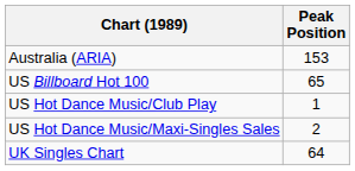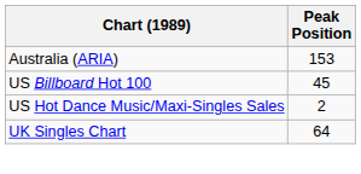 <table class="wikitable">
 <tr>
 <th>Chart (1989)</th>
 <th>Peak<br>Position</th>
 </tr>
 <tr>
 <td>Australia (<a href='#'>ARIA</a>)</td>
 <td align="center">153</td>
 </tr>
 <tr>
 <td>US <a href='#'><em>Billboard</em> Hot 100</a></td>
-<td style="text-align:center;">65</td>
-</tr>
-<tr>
-<td>US <a href='#'>Hot Dance Music/Club Play</a></td>
-<td style="text-align:center;">1</td>
+<td style="text-align:center;">45</td>
 </tr>
 <tr>
 <td>US <a href='#'>Hot Dance Music/Maxi-Singles Sales</a></td>
 <td style="text-align:center;">2</td>
 </tr>
 <tr>
 <td><a href='#'>UK Singles Chart</a></td>
 <td style="text-align:center;">64</td>
 </tr>
 </table>
